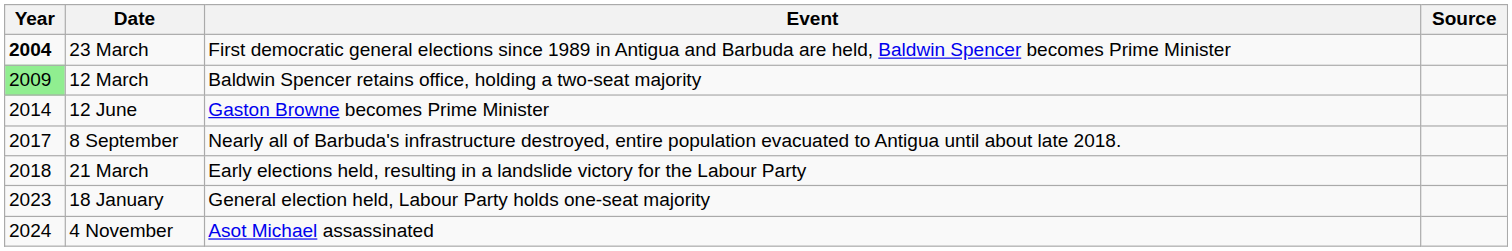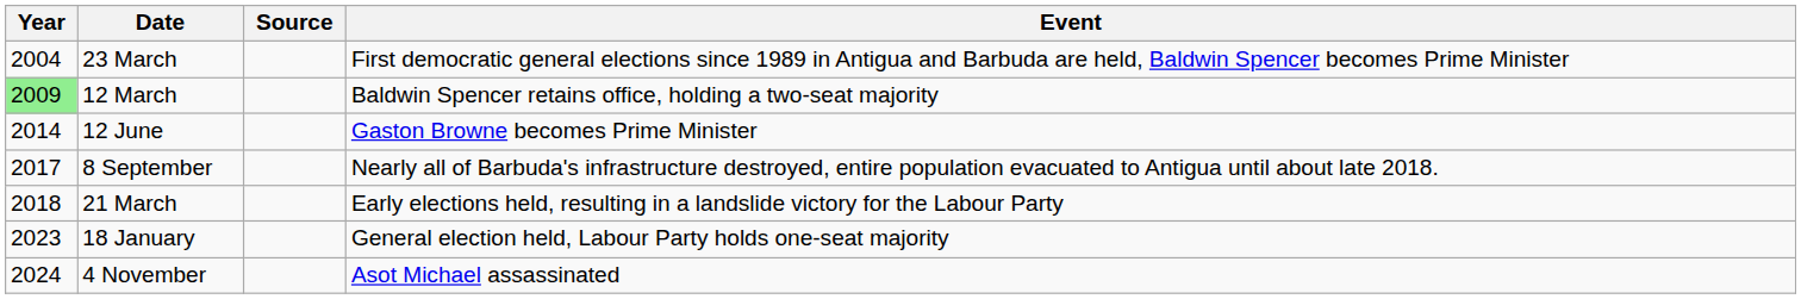 <table class="wikitable" width="100%">
 <tr>
 <th>Year</th>
 <th>Date</th>
+<th>Source</th>
 <th>Event</th>
-<th>Source</th>
 </tr>
 <tr>
-<td><strong>2004</strong></td>
+<td>2004</td>
 <td>23 March</td>
+<td></td>
 <td>First democratic general elections since 1989 in Antigua and Barbuda are held, <a href='#'>Baldwin Spencer</a> becomes Prime Minister</td>
-<td></td>
 </tr>
 <tr>
 <td style="background: lightgreen;">2009</td>
 <td>12 March</td>
+<td></td>
 <td>Baldwin Spencer retains office, holding a two-seat majority</td>
-<td></td>
 </tr>
 <tr>
 <td>2014</td>
 <td>12 June</td>
+<td></td>
 <td><a href='#'>Gaston Browne</a> becomes Prime Minister</td>
-<td></td>
 </tr>
 <tr>
 <td>2017</td>
 <td>8 September</td>
+<td></td>
 <td>Nearly all of Barbuda's infrastructure destroyed, entire population evacuated to Antigua until about late 2018.</td>
-<td></td>
 </tr>
 <tr>
 <td>2018</td>
 <td>21 March</td>
+<td></td>
 <td>Early elections held, resulting in a landslide victory for the Labour Party</td>
-<td></td>
 </tr>
 <tr>
 <td>2023</td>
 <td>18 January</td>
+<td></td>
 <td>General election held, Labour Party holds one-seat majority</td>
-<td></td>
 </tr>
 <tr>
 <td>2024</td>
 <td>4 November</td>
+<td></td>
 <td><a href='#'>Asot Michael</a> assassinated</td>
-<td></td>
 </tr>
 </table>
